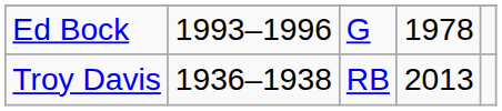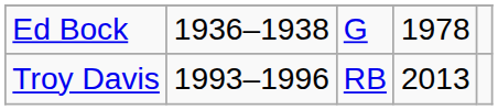 <table class="wikitable">
 <tr>
 </tr>
 <tr>
 <td><a href='#'>Ed Bock</a></td>
-<td>1993–1996</td>
+<td>1936–1938</td>
 <td><a href='#'>G</a></td>
 <td>1978</td>
 <td></td>
 </tr>
 <tr>
 <td><a href='#'>Troy Davis</a></td>
-<td>1936–1938</td>
+<td>1993–1996</td>
 <td><a href='#'>RB</a></td>
 <td>2013</td>
 <td></td>
 </tr>
 </table>
